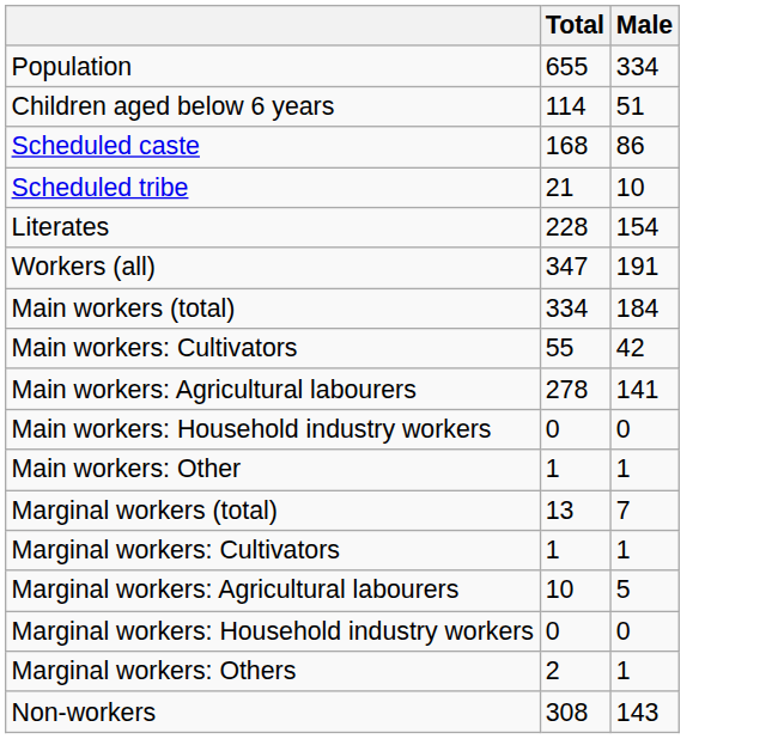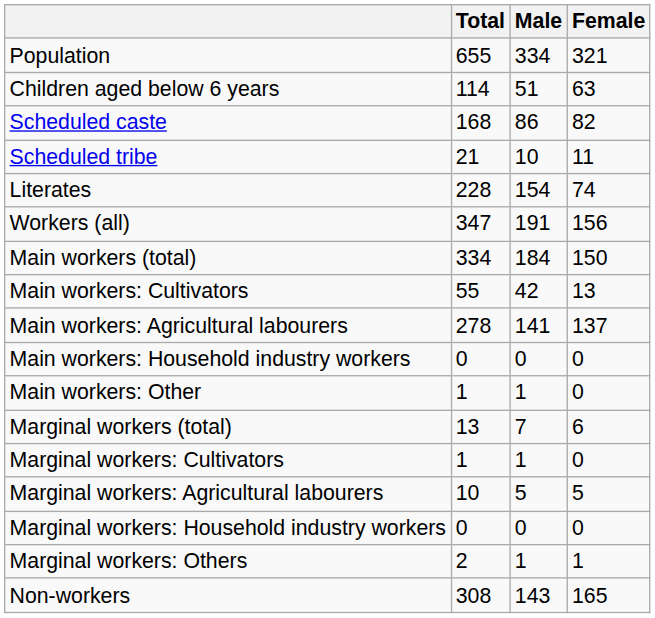 <table class="wikitable sortable">
 <tr>
 <th></th>
 <th>Total</th>
 <th>Male</th>
+<th>Female</th>
 </tr>
 <tr>
 <td>Population</td>
 <td>655</td>
 <td>334</td>
+<td>321</td>
 </tr>
 <tr>
 <td>Children aged below 6 years</td>
 <td>114</td>
 <td>51</td>
+<td>63</td>
 </tr>
 <tr>
 <td><a href='#'>Scheduled caste</a></td>
 <td>168</td>
 <td>86</td>
+<td>82</td>
 </tr>
 <tr>
 <td><a href='#'>Scheduled tribe</a></td>
 <td>21</td>
 <td>10</td>
+<td>11</td>
 </tr>
 <tr>
 <td>Literates</td>
 <td>228</td>
 <td>154</td>
+<td>74</td>
 </tr>
 <tr>
 <td>Workers (all)</td>
 <td>347</td>
 <td>191</td>
+<td>156</td>
 </tr>
 <tr>
 <td>Main workers (total)</td>
 <td>334</td>
 <td>184</td>
+<td>150</td>
 </tr>
 <tr>
 <td>Main workers: Cultivators</td>
 <td>55</td>
 <td>42</td>
+<td>13</td>
 </tr>
 <tr>
 <td>Main workers: Agricultural labourers</td>
 <td>278</td>
 <td>141</td>
+<td>137</td>
 </tr>
 <tr>
 <td>Main workers: Household industry workers</td>
+<td>0</td>
 <td>0</td>
 <td>0</td>
 </tr>
 <tr>
 <td>Main workers: Other</td>
 <td>1</td>
 <td>1</td>
+<td>0</td>
 </tr>
 <tr>
 <td>Marginal workers (total)</td>
 <td>13</td>
 <td>7</td>
+<td>6</td>
 </tr>
 <tr>
 <td>Marginal workers: Cultivators</td>
 <td>1</td>
 <td>1</td>
+<td>0</td>
 </tr>
 <tr>
 <td>Marginal workers: Agricultural labourers</td>
 <td>10</td>
 <td>5</td>
+<td>5</td>
 </tr>
 <tr>
 <td>Marginal workers: Household industry workers</td>
+<td>0</td>
 <td>0</td>
 <td>0</td>
 </tr>
 <tr>
 <td>Marginal workers: Others</td>
 <td>2</td>
 <td>1</td>
+<td>1</td>
 </tr>
 <tr>
 <td>Non-workers</td>
 <td>308</td>
 <td>143</td>
+<td>165</td>
 </tr>
 </table>
